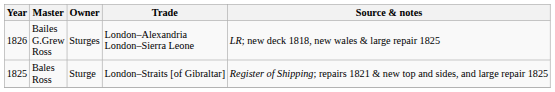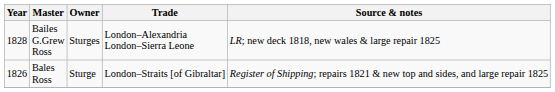 <table class=" wikitable">
 <tr>
 <th>Year</th>
 <th>Master</th>
 <th>Owner</th>
 <th>Trade</th>
 <th>Source & notes</th>
 </tr>
 <tr>
-<td>1826</td>
+<td>1828</td>
 <td>Bailes<br>G.Grew<br>Ross</td>
 <td>Sturges</td>
 <td>London–Alexandria<br>London–Sierra Leone</td>
 <td><em>LR</em>; new deck 1818, new wales & large repair 1825</td>
 </tr>
 <tr>
-<td>1825</td>
+<td>1826</td>
 <td>Bales<br>Ross</td>
 <td>Sturge</td>
 <td>London–Straits [of Gibraltar]</td>
 <td><em>Register of Shipping</em>; repairs 1821 & new top and sides, and large repair 1825</td>
 </tr>
 <tr>
 </tr>
 </table>
